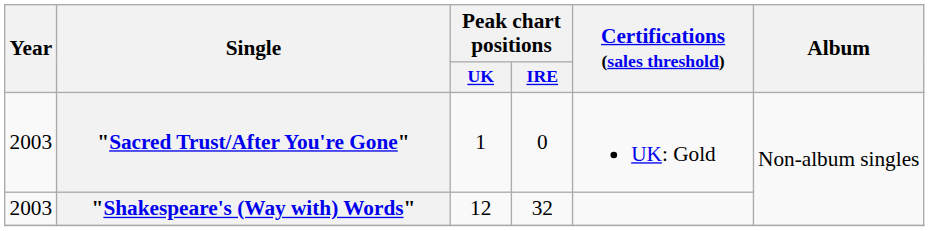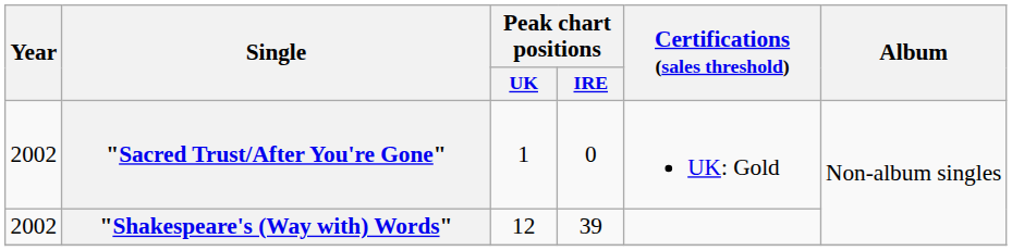 <table class="wikitable plainrowheaders" style="text-align:center;">
 <tr>
 <th rowspan="2">Year</th>
 <th rowspan="2" style="width:18em;">Single</th>
 <th colspan="2">Peak chart<br>positions</th>
 <th rowspan="2" style="width:8em;"><a href='#'>Certifications</a><br><small>(<a href='#'>sales threshold</a>)</small></th>
 <th rowspan="2">Album</th>
 </tr>
 <tr style="font-size:smaller;">
 <th width="40"><a href='#'>UK</a><br></th>
 <th width="40"><a href='#'>IRE</a><br></th>
 </tr>
 <tr>
-<td>2003</td>
+<td>2002</td>
 <th scope="row">"<a href='#'>Sacred Trust/After You're Gone</a>"</th>
 <td>1</td>
 <td>0</td>
 <td align="left"><br><ul><li><a href='#'>UK</a>: Gold</li></ul></td>
 <td align="left" rowspan="2">Non-album singles</td>
 </tr>
 <tr>
-<td>2003</td>
+<td>2002</td>
 <th scope="row">"<a href='#'>Shakespeare's (Way with) Words</a>"</th>
 <td>12</td>
-<td>32</td>
+<td>39</td>
 <td></td>
 </tr>
 <tr>
 </tr>
 </table>
